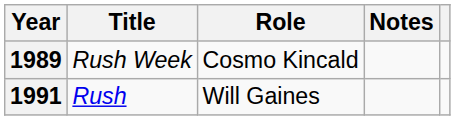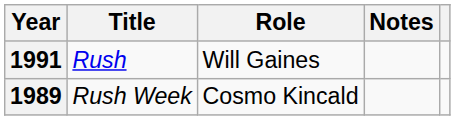 <table class="wikitable plainrowheaders sortable" style="margin-right: 0;">
 <tr>
 <th scope="col">Year</th>
 <th scope="col">Title</th>
 <th scope="col">Role</th>
 <th scope="col" class="unsortable">Notes</th>
 <th scope="col" class="unsortable"></th>
 </tr>
 <tr>
+<th scope="row">1991</th>
+<td><em><a href='#'>Rush</a></em></td>
+<td>Will Gaines</td>
+<td></td>
+<td style="text-align: center;"></td>
+</tr>
+<tr>
 <th scope="row">1989</th>
 <td><em>Rush Week</em></td>
 <td>Cosmo Kincald</td>
 <td></td>
 <td style="text-align: center;"></td>
 </tr>
-<tr>
-<th scope="row">1991</th>
-<td><em><a href='#'>Rush</a></em></td>
-<td>Will Gaines</td>
-<td></td>
-<td style="text-align: center;"></td>
-</tr>
 </table>
